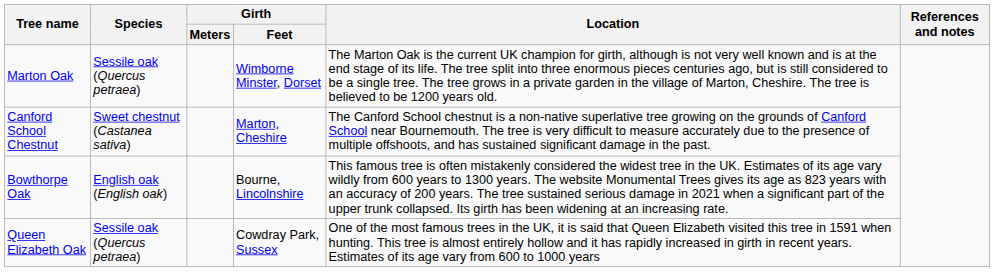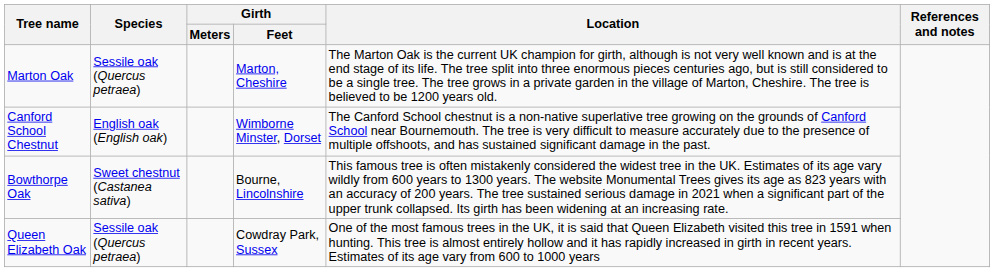 <table class="wikitable" font=90%>
 <tr>
 <th rowspan=2>Tree name</th>
 <th rowspan=2>Species</th>
 <th colspan=2>Girth</th>
 <th rowspan=2>Location</th>
 <th rowspan=2>References and notes</th>
 </tr>
 <tr>
 <th>Meters</th>
 <th>Feet</th>
 </tr>
 <tr>
 <td><a href='#'>Marton Oak</a></td>
 <td><a href='#'>Sessile oak</a> (<em>Quercus petraea</em>)</td>
 <td></td>
-<td><a href='#'>Wimborne Minster</a>, <a href='#'>Dorset</a></td>
+<td><a href='#'>Marton, Cheshire</a></td>
 <td>The Marton Oak is the current UK champion for girth, although is not very well known and is at the end stage of its life. The tree split into three enormous pieces centuries ago, but is still considered to be a single tree. The tree grows in a private garden in the village of Marton, Cheshire. The tree is believed to be 1200 years old.</td>
 </tr>
 <tr>
 <td><a href='#'>Canford School Chestnut</a></td>
-<td><a href='#'>Sweet chestnut</a> (<em>Castanea sativa</em>)</td>
+<td><a href='#'>English oak</a> (<em>English oak</em>)</td>
 <td></td>
-<td><a href='#'>Marton, Cheshire</a></td>
+<td><a href='#'>Wimborne Minster</a>, <a href='#'>Dorset</a></td>
 <td>The Canford School chestnut is a non-native superlative tree growing on the grounds of <a href='#'>Canford School</a> near Bournemouth. The tree is very difficult to measure accurately due to the presence of multiple offshoots, and has sustained significant damage in the past.</td>
 </tr>
 <tr>
 <td><a href='#'>Bowthorpe Oak</a></td>
-<td><a href='#'>English oak</a> (<em>English oak</em>)</td>
+<td><a href='#'>Sweet chestnut</a> (<em>Castanea sativa</em>)</td>
 <td></td>
 <td>Bourne, <a href='#'>Lincolnshire</a></td>
 <td>This famous tree is often mistakenly considered the widest tree in the UK. Estimates of its age vary wildly from 600 years to 1300 years. The website Monumental Trees gives its age as 823 years with an accuracy of 200 years. The tree sustained serious damage in 2021 when a significant part of the upper trunk collapsed. Its girth has been widening at an increasing rate.</td>
 </tr>
 <tr>
 <td><a href='#'>Queen Elizabeth Oak</a></td>
 <td><a href='#'>Sessile oak</a> (<em>Quercus petraea</em>)</td>
 <td></td>
 <td>Cowdray Park, <a href='#'>Sussex</a></td>
 <td>One of the most famous trees in the UK, it is said that Queen Elizabeth visited this tree in 1591 when hunting. This tree is almost entirely hollow and it has rapidly increased in girth in recent years. Estimates of its age vary from 600 to 1000 years</td>
 </tr>
 </table>
